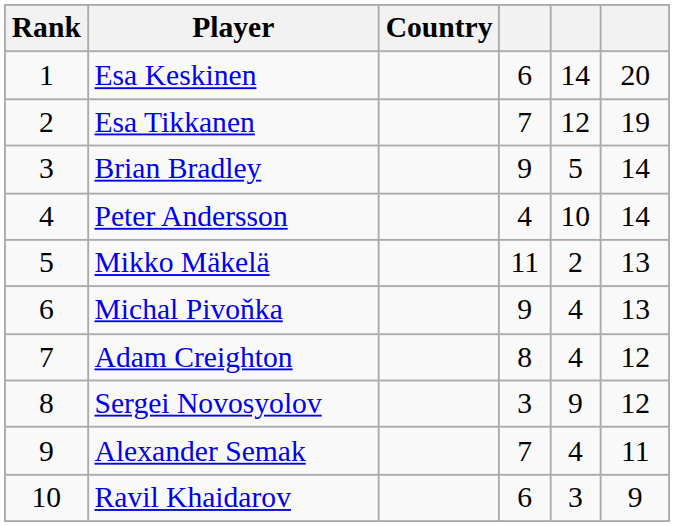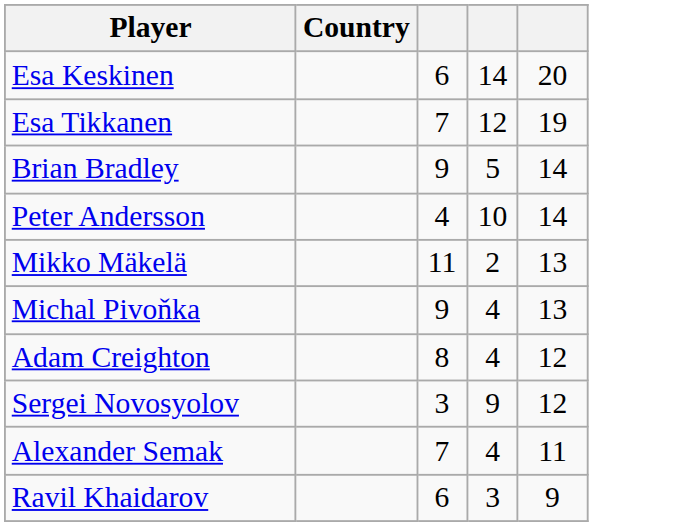 <table class="wikitable sortable" style="text-align: center;">
 <tr>
-<th width=30>Rank</th>
 <th width=150>Player</th>
 <th>Country</th>
 <th width=20></th>
 <th width=20></th>
 <th width=30></th>
 </tr>
 <tr>
-<td>1</td>
 <td align=left><a href='#'>Esa Keskinen</a></td>
 <td align=left></td>
 <td>6</td>
 <td>14</td>
 <td>20</td>
 </tr>
 <tr>
-<td>2</td>
 <td align=left><a href='#'>Esa Tikkanen</a></td>
 <td align=left></td>
 <td>7</td>
 <td>12</td>
 <td>19</td>
 </tr>
 <tr>
-<td>3</td>
 <td align=left><a href='#'>Brian Bradley</a></td>
 <td align=left></td>
 <td>9</td>
 <td>5</td>
 <td>14</td>
 </tr>
 <tr>
-<td>4</td>
 <td align=left><a href='#'>Peter Andersson</a></td>
 <td align=left></td>
 <td>4</td>
 <td>10</td>
 <td>14</td>
 </tr>
 <tr>
-<td>5</td>
 <td align=left><a href='#'>Mikko Mäkelä</a></td>
 <td align=left></td>
 <td>11</td>
 <td>2</td>
 <td>13</td>
 </tr>
 <tr>
-<td>6</td>
 <td align=left><a href='#'>Michal Pivoňka</a></td>
 <td align=left></td>
 <td>9</td>
 <td>4</td>
 <td>13</td>
 </tr>
 <tr>
-<td>7</td>
 <td align=left><a href='#'>Adam Creighton</a></td>
 <td align=left></td>
 <td>8</td>
 <td>4</td>
 <td>12</td>
 </tr>
 <tr>
-<td>8</td>
 <td align=left><a href='#'>Sergei Novosyolov</a></td>
 <td align=left></td>
 <td>3</td>
 <td>9</td>
 <td>12</td>
 </tr>
 <tr>
-<td>9</td>
 <td align=left><a href='#'>Alexander Semak</a></td>
 <td align=left></td>
 <td>7</td>
 <td>4</td>
 <td>11</td>
 </tr>
 <tr>
-<td>10</td>
 <td align=left><a href='#'>Ravil Khaidarov</a></td>
 <td align=left></td>
 <td>6</td>
 <td>3</td>
 <td>9</td>
 </tr>
 </table>
